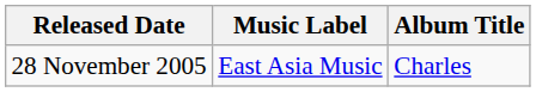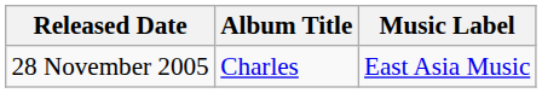 <table class="wikitable">
 <tr>
 <th>Released Date</th>
+<th>Album Title</th>
 <th>Music Label</th>
-<th>Album Title</th>
 </tr>
 <tr>
 <td>28 November 2005</td>
+<td><a href='#'>Charles</a></td>
 <td><a href='#'>East Asia Music</a></td>
-<td><a href='#'>Charles</a></td>
 </tr>
 </table>
